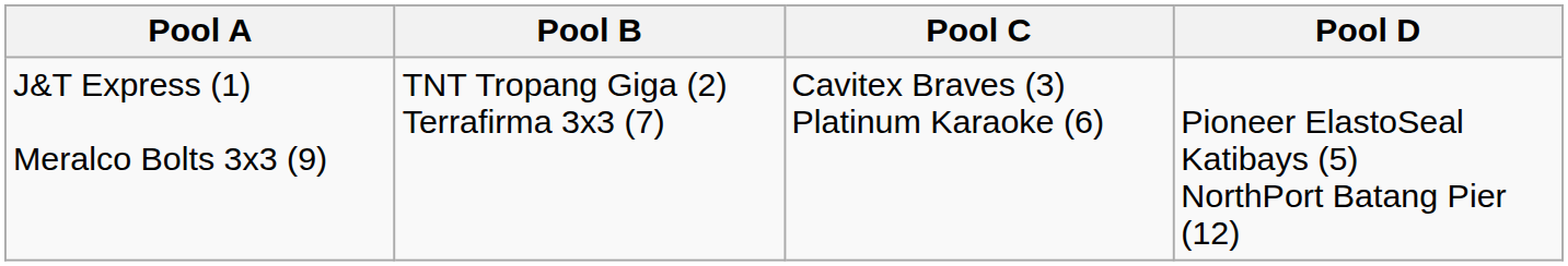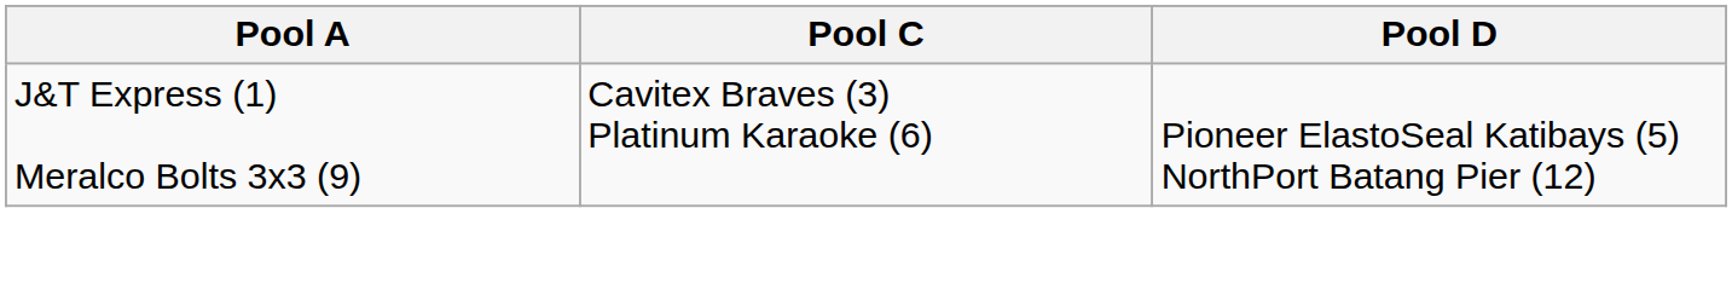 <table class=wikitable width=750>
 <tr>
 <th width=25%>Pool A</th>
-<th width=25%>Pool B</th>
 <th width=25%>Pool C</th>
 <th width=25%>Pool D</th>
 </tr>
 <tr valign=top>
 <td>J&T Express (1) <br>  <br> Meralco Bolts 3x3 (9)</td>
-<td>TNT Tropang Giga (2) <br> Terrafirma 3x3 (7) <br> </td>
 <td>Cavitex Braves (3) <br> Platinum Karaoke (6) <br> </td>
 <td> <br> Pioneer ElastoSeal Katibays (5) <br> NorthPort Batang Pier (12)</td>
 </tr>
 </table>
